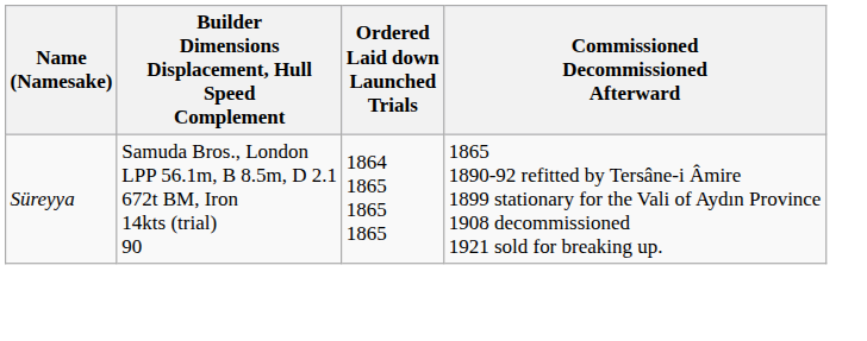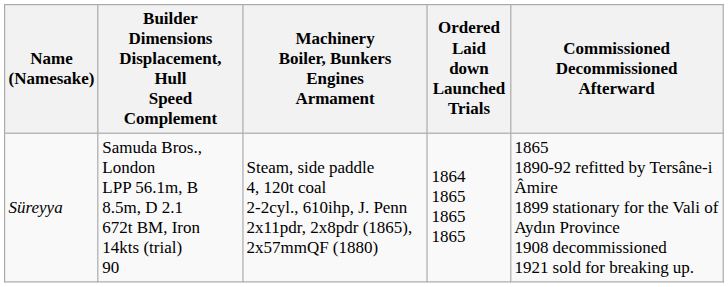 <table class="wikitable" style="font-size:90%;">
 <tr bgcolor="#e6e9ff">
 <th>Name<br>(Namesake)</th>
 <th>Builder<br>Dimensions<br>Displacement, Hull<br>Speed<br>Complement</th>
+<th>Machinery<br>Boiler, Bunkers<br>Engines<br>Armament</th>
 <th>Ordered<br>Laid down<br>Launched<br>Trials</th>
 <th>Commissioned<br>Decommissioned<br>Afterward</th>
 </tr>
 <tr ---->
 <td><em>Süreyya</em></td>
 <td> Samuda Bros., London<br>LPP 56.1m, B 8.5m, D 2.1<br>672t BM, Iron<br>14kts (trial)<br>90</td>
+<td>Steam, side paddle<br>4, 120t coal<br>2-2cyl., 610ihp, J. Penn<br>2x11pdr, 2x8pdr (1865), 2x57mmQF (1880)</td>
 <td>1864<br>1865<br>1865<br>1865</td>
 <td>1865<br>1890-92 refitted by Tersâne-i Âmire<br>1899 stationary for the Vali of Aydın Province<br>1908 decommissioned<br>1921 sold for breaking up.</td>
 </tr>
 </table>
